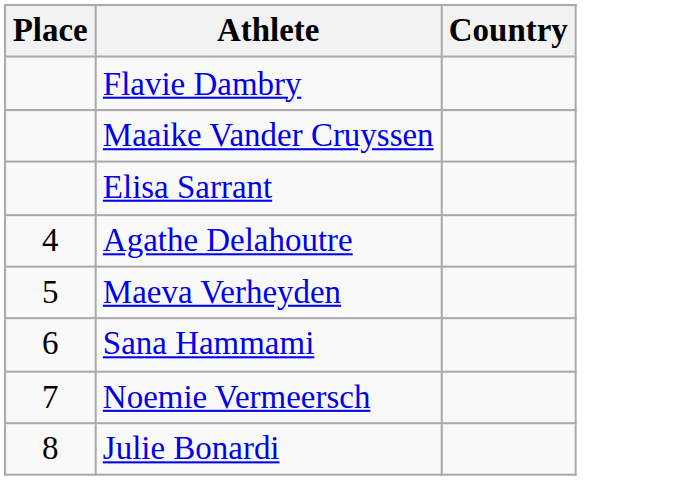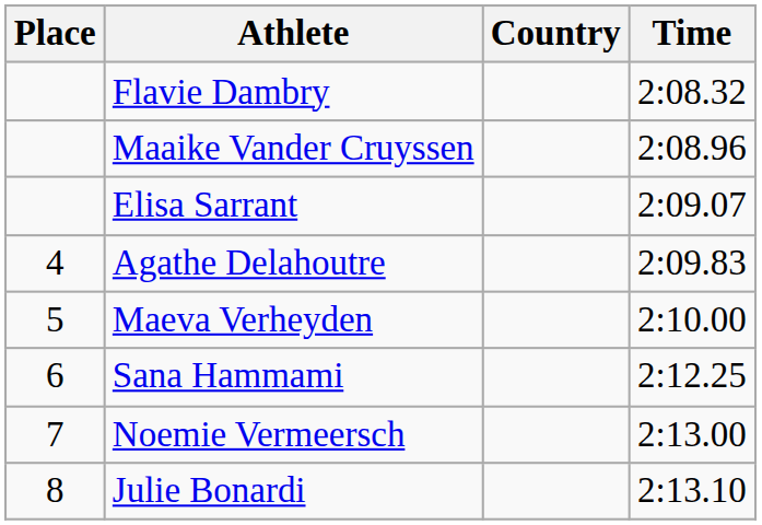 <table class="wikitable">
 <tr>
 <th>Place</th>
 <th>Athlete</th>
 <th>Country</th>
+<th>Time</th>
 </tr>
 <tr>
 <td align=center></td>
 <td><a href='#'>Flavie Dambry</a></td>
 <td></td>
+<td>2:08.32</td>
 </tr>
 <tr>
 <td align=center></td>
 <td><a href='#'>Maaike Vander Cruyssen</a></td>
 <td></td>
+<td>2:08.96</td>
 </tr>
 <tr>
 <td align=center></td>
 <td><a href='#'>Elisa Sarrant</a></td>
 <td></td>
+<td>2:09.07</td>
 </tr>
 <tr>
 <td align=center>4</td>
 <td><a href='#'>Agathe Delahoutre</a></td>
 <td></td>
+<td>2:09.83</td>
 </tr>
 <tr>
 <td align=center>5</td>
 <td><a href='#'>Maeva Verheyden</a></td>
 <td></td>
+<td>2:10.00</td>
 </tr>
 <tr>
 <td align=center>6</td>
 <td><a href='#'>Sana Hammami</a></td>
 <td></td>
+<td>2:12.25</td>
 </tr>
 <tr>
 <td align=center>7</td>
 <td><a href='#'>Noemie Vermeersch</a></td>
 <td></td>
+<td>2:13.00</td>
 </tr>
 <tr>
 <td align=center>8</td>
 <td><a href='#'>Julie Bonardi</a></td>
 <td></td>
+<td>2:13.10</td>
 </tr>
 </table>
